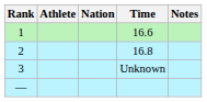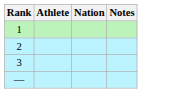 <table class="wikitable sortable" style="text-align:center">
 <tr>
 <th>Rank</th>
 <th>Athlete</th>
 <th>Nation</th>
-<th>Time</th>
 <th>Notes</th>
 </tr>
 <tr bgcolor=bbf3bb>
 <td>1</td>
 <td align=left></td>
 <td align=left></td>
-<td>16.6</td>
 <td></td>
 </tr>
 <tr bgcolor=BBF3FF>
 <td>2</td>
 <td align=left></td>
 <td align=left></td>
-<td>16.8</td>
 <td></td>
 </tr>
 <tr bgcolor=BBF3FF>
 <td>3</td>
 <td align=left></td>
 <td align=left></td>
-<td data-sort-value=30.0>Unknown</td>
 <td></td>
 </tr>
 <tr bgcolor=BBF3FF>
 <td data-sort-value=4>—</td>
 <td align=left></td>
 <td align=left></td>
-<td data-sort-value=99.9></td>
 <td></td>
 </tr>
 </table>
